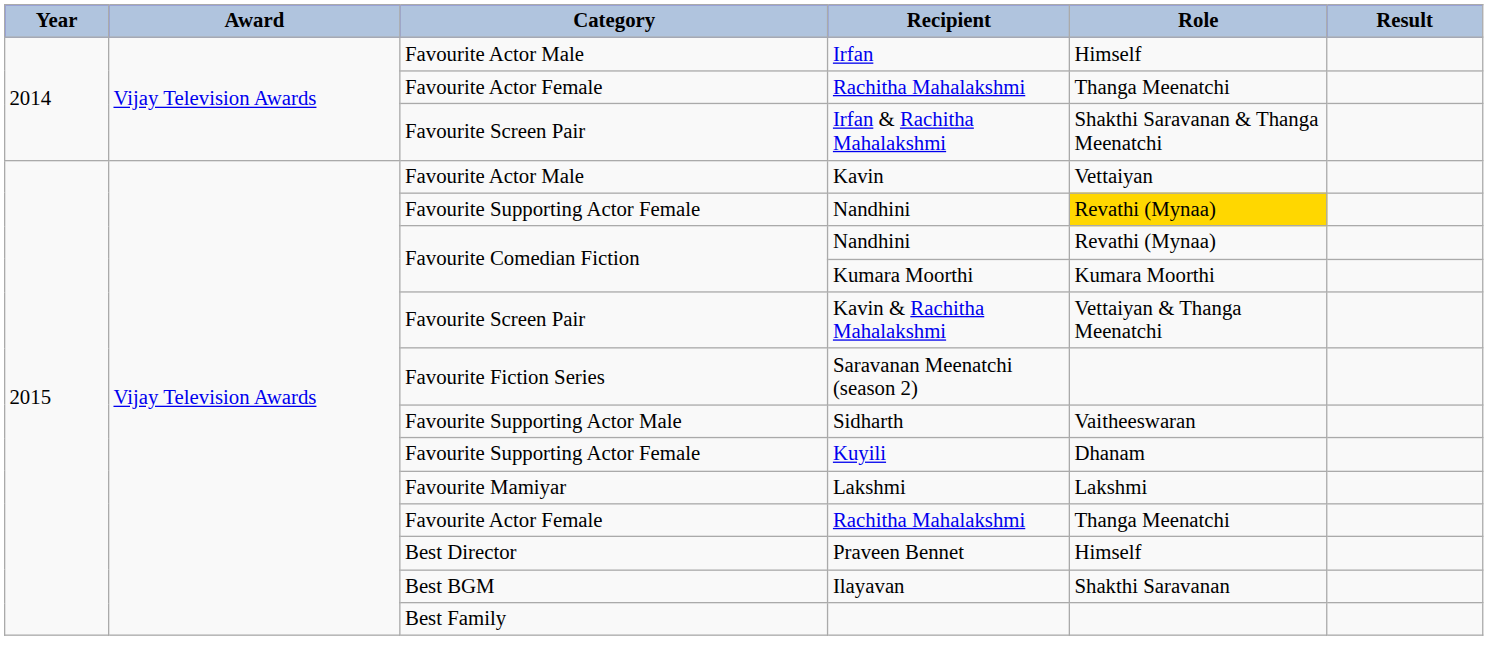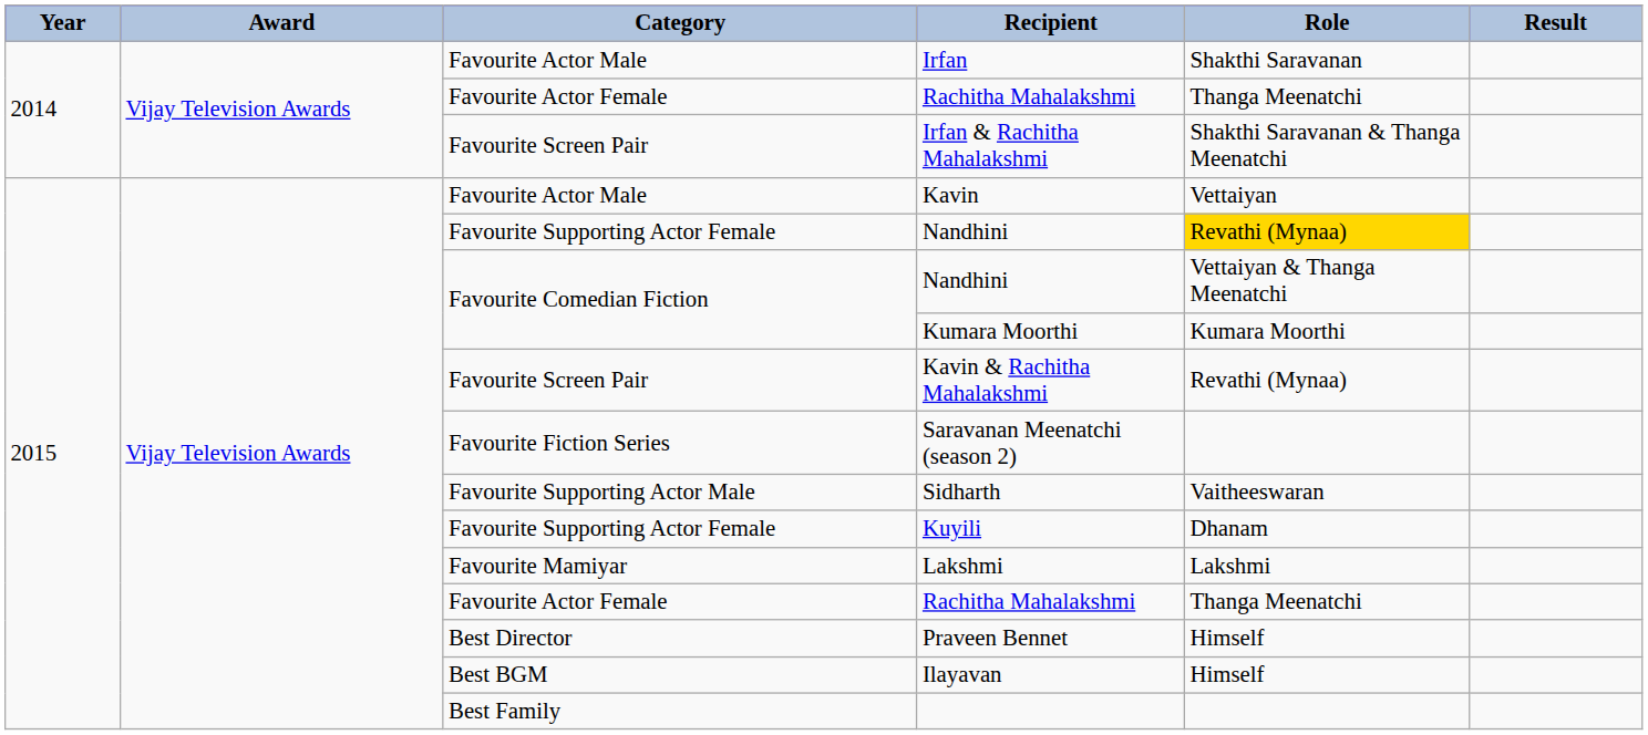 <table class="wikitable" width="90%">
 <tr bgcolor="blue">
 <th style="width:25pt; background:LightSteelBlue;">Year</th>
 <th style="width:80pt; background:LightSteelBlue;">Award</th>
 <th style="width:120pt; background:LightSteelBlue;">Category</th>
 <th style="width:60pt; background:LightSteelBlue;">Recipient</th>
 <th style="width:60pt; background:LightSteelBlue;">Role</th>
 <th style="width:40pt; background:LightSteelBlue;">Result</th>
 </tr>
 <tr>
 <td rowspan="3">2014</td>
 <td rowspan="3"><a href='#'>Vijay Television Awards</a></td>
 <td>Favourite Actor Male</td>
 <td><a href='#'>Irfan</a></td>
-<td>Himself</td>
+<td>Shakthi Saravanan</td>
 <td></td>
 </tr>
 <tr>
 <td>Favourite Actor Female</td>
 <td><a href='#'>Rachitha Mahalakshmi</a></td>
 <td>Thanga Meenatchi</td>
 <td></td>
 </tr>
 <tr>
 <td>Favourite Screen Pair</td>
 <td><a href='#'>Irfan</a> & <a href='#'>Rachitha Mahalakshmi</a></td>
 <td>Shakthi Saravanan & Thanga Meenatchi</td>
 <td></td>
 </tr>
 <tr>
 <td rowspan="13">2015</td>
 <td rowspan="13"><a href='#'>Vijay Television Awards</a></td>
 <td>Favourite Actor Male</td>
 <td>Kavin</td>
 <td>Vettaiyan</td>
 <td></td>
 </tr>
 <tr>
 <td>Favourite Supporting Actor Female</td>
 <td>Nandhini</td>
 <td style="background: gold;">Revathi (Mynaa)</td>
 <td></td>
 </tr>
 <tr>
 <td rowspan="2">Favourite Comedian Fiction</td>
 <td>Nandhini</td>
-<td>Revathi (Mynaa)</td>
+<td>Vettaiyan & Thanga Meenatchi</td>
 <td></td>
 </tr>
 <tr>
 <td>Kumara Moorthi</td>
 <td>Kumara Moorthi</td>
 <td></td>
 </tr>
 <tr>
 <td>Favourite Screen Pair</td>
 <td>Kavin & <a href='#'>Rachitha Mahalakshmi</a></td>
-<td>Vettaiyan & Thanga Meenatchi</td>
+<td>Revathi (Mynaa)</td>
 <td></td>
 </tr>
 <tr>
 <td>Favourite Fiction Series</td>
 <td>Saravanan Meenatchi (season 2)</td>
 <td></td>
 <td></td>
 </tr>
 <tr>
 <td>Favourite Supporting Actor Male</td>
 <td>Sidharth</td>
 <td>Vaitheeswaran</td>
 <td></td>
 </tr>
 <tr>
 <td>Favourite Supporting Actor Female</td>
 <td><a href='#'>Kuyili</a></td>
 <td>Dhanam</td>
 <td></td>
 </tr>
 <tr>
 <td>Favourite Mamiyar</td>
 <td>Lakshmi</td>
 <td>Lakshmi</td>
 <td></td>
 </tr>
 <tr>
 <td>Favourite Actor Female</td>
 <td><a href='#'>Rachitha Mahalakshmi</a></td>
 <td>Thanga Meenatchi</td>
 <td></td>
 </tr>
 <tr>
 <td>Best Director</td>
 <td>Praveen Bennet</td>
 <td>Himself</td>
 <td></td>
 </tr>
 <tr>
 <td>Best BGM</td>
 <td>Ilayavan</td>
-<td>Shakthi Saravanan</td>
+<td>Himself</td>
 <td></td>
 </tr>
 <tr>
 <td>Best Family</td>
 <td></td>
 <td></td>
 <td></td>
 </tr>
 </table>
